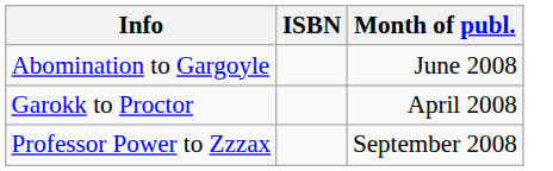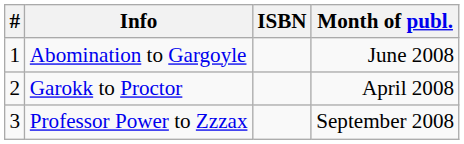 <table class="wikitable">
 <tr>
+<th>#</th>
 <th>Info</th>
 <th>ISBN</th>
 <th>Month of <a href='#'>publ.</a></th>
 </tr>
 <tr align="center">
+<td>1</td>
 <td align="left"><a href='#'>Abomination</a> to <a href='#'>Gargoyle</a></td>
 <td></td>
 <td align="right">June 2008</td>
 </tr>
 <tr align="center">
+<td>2</td>
 <td align="left"><a href='#'>Garokk</a> to <a href='#'>Proctor</a></td>
 <td></td>
 <td align="right">April 2008</td>
 </tr>
 <tr align="center">
+<td>3</td>
 <td align="left"><a href='#'>Professor Power</a> to <a href='#'>Zzzax</a></td>
 <td></td>
 <td align="right">September 2008</td>
 </tr>
 </table>
